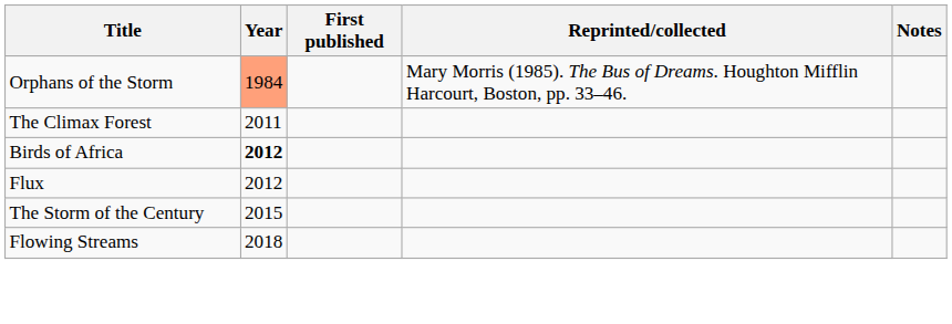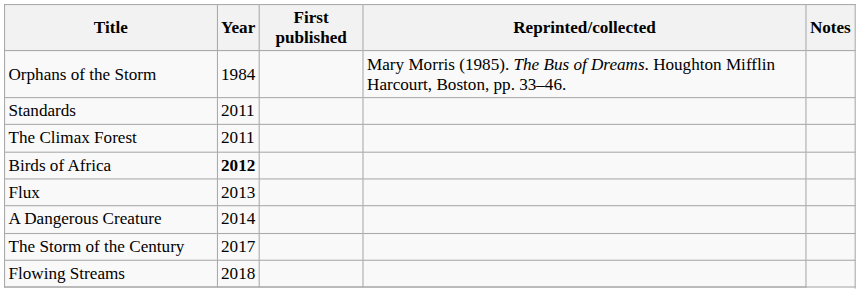 <table class='wikitable sortable' width='90%'>
 <tr>
 <th width=25%>Title</th>
 <th>Year</th>
 <th>First published</th>
 <th>Reprinted/collected</th>
 <th>Notes</th>
 </tr>
 <tr>
 <td>Orphans of the Storm</td>
-<td style="background: lightsalmon;">1984</td>
+<td>1984</td>
 <td></td>
 <td>Mary Morris (1985). <em>The Bus of Dreams</em>. Houghton Mifflin Harcourt, Boston, pp. 33–46.</td>
+<td></td>
+</tr>
+<tr>
+<td>Standards</td>
+<td>2011</td>
+<td></td>
+<td></td>
 <td></td>
 </tr>
 <tr>
 <td>The Climax Forest</td>
 <td>2011</td>
 <td></td>
 <td></td>
 <td></td>
 </tr>
 <tr>
 <td>Birds of Africa</td>
 <td><strong>2012</strong></td>
 <td></td>
 <td></td>
 <td></td>
 </tr>
 <tr>
 <td>Flux</td>
-<td>2012</td>
+<td>2013</td>
+<td></td>
+<td></td>
+<td></td>
+</tr>
+<tr>
+<td>A Dangerous Creature</td>
+<td>2014</td>
 <td></td>
 <td></td>
 <td></td>
 </tr>
 <tr>
 <td>The Storm of the Century</td>
-<td>2015</td>
+<td>2017</td>
 <td></td>
 <td></td>
 <td></td>
 </tr>
 <tr>
 <td>Flowing Streams</td>
 <td>2018</td>
 <td></td>
 <td></td>
 </tr>
 <tr>
 </tr>
 </table>
